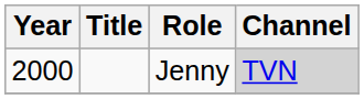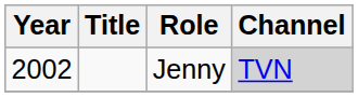 <table class="wikitable">
 <tr>
 <th>Year</th>
 <th>Title</th>
 <th>Role</th>
 <th>Channel</th>
 </tr>
 <tr>
-<td>2000</td>
+<td>2002</td>
 <td><em></em></td>
 <td>Jenny</td>
 <td style="background: lightgrey;"><a href='#'>TVN</a></td>
 </tr>
 <tr>
 </tr>
 </table>
